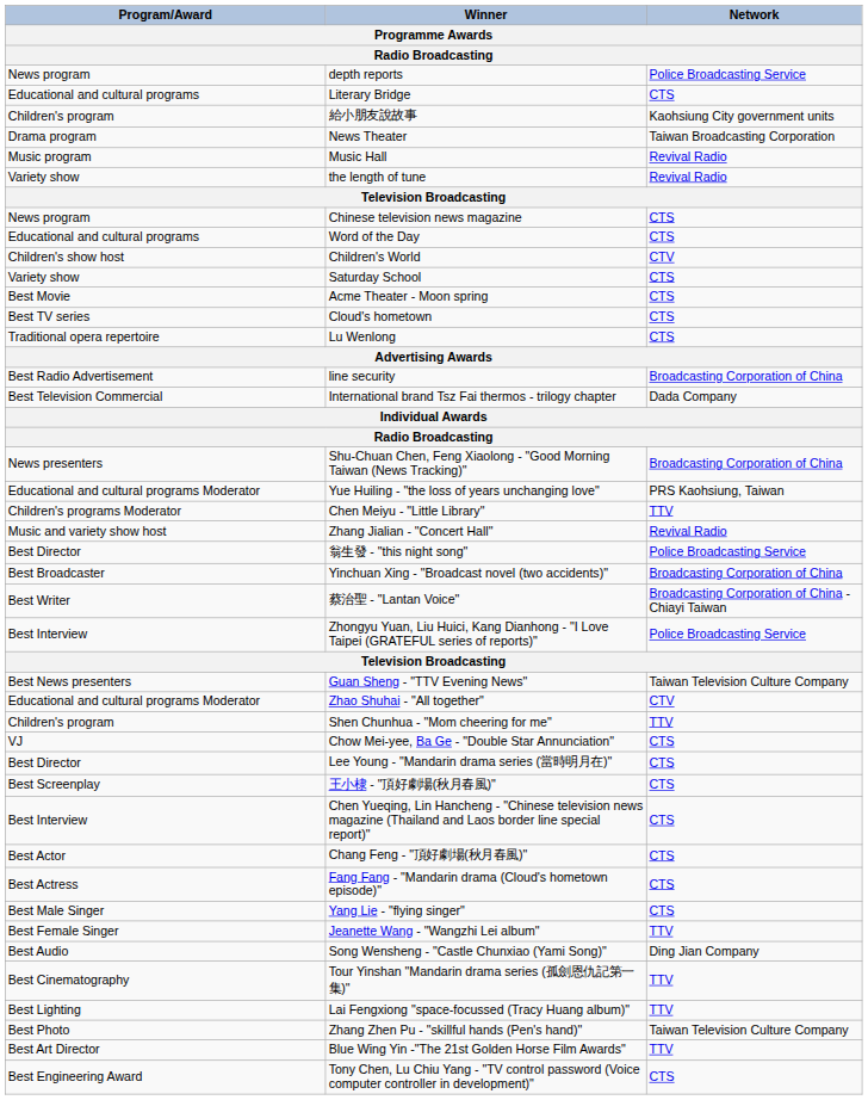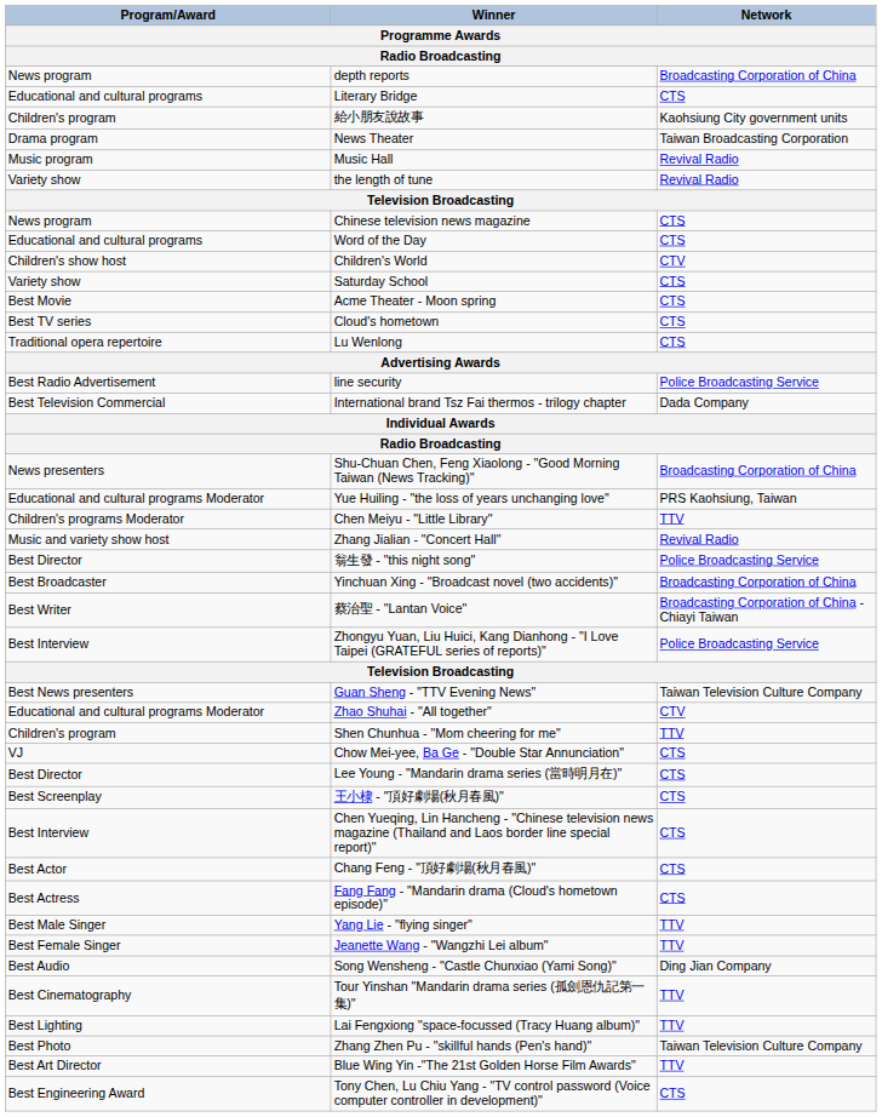 <table class="wikitable">
 <tr>
 <th style="width:300pt; background:LightSteelBlue;">Program/Award</th>
 <th style="width:300pt; background:LightSteelBlue;">Winner</th>
 <th style="width:200pt; background:LightSteelBlue;">Network</th>
 </tr>
 <tr>
 <th colspan=3 style="text-align:center" style="background:#99CCFF;">Programme Awards</th>
 </tr>
 <tr>
 <th colspan=3 style="text-align:center" style="background:LightSteelBlue;">Radio Broadcasting</th>
 </tr>
 <tr>
 <td>News program</td>
 <td>depth reports</td>
-<td><a href='#'>Police Broadcasting Service</a></td>
+<td><a href='#'>Broadcasting Corporation of China</a></td>
 </tr>
 <tr>
 <td>Educational and cultural programs</td>
 <td>Literary Bridge</td>
 <td><a href='#'>CTS</a></td>
 </tr>
 <tr>
 <td>Children's program</td>
 <td>給小朋友說故事</td>
 <td>Kaohsiung City government units</td>
 </tr>
 <tr>
 <td>Drama program</td>
 <td>News Theater</td>
 <td>Taiwan Broadcasting Corporation</td>
 </tr>
 <tr>
 <td>Music program</td>
 <td>Music Hall</td>
 <td><a href='#'>Revival Radio</a></td>
 </tr>
 <tr>
 <td>Variety show</td>
 <td>the length of tune</td>
 <td><a href='#'>Revival Radio</a></td>
 </tr>
 <tr>
 <th colspan=3 style="text-align:center" style="background:LightSteelBlue;">Television Broadcasting</th>
 </tr>
 <tr>
 <td>News program</td>
 <td>Chinese television news magazine</td>
 <td><a href='#'>CTS</a></td>
 </tr>
 <tr>
 <td>Educational and cultural programs</td>
 <td>Word of the Day</td>
 <td><a href='#'>CTS</a></td>
 </tr>
 <tr>
 <td>Children's show host</td>
 <td>Children's World</td>
 <td><a href='#'>CTV</a></td>
 </tr>
 <tr>
 <td>Variety show</td>
 <td>Saturday School</td>
 <td><a href='#'>CTS</a></td>
 </tr>
 <tr>
 <td>Best Movie</td>
 <td>Acme Theater - Moon spring</td>
 <td><a href='#'>CTS</a></td>
 </tr>
 <tr>
 <td>Best TV series</td>
 <td>Cloud's hometown</td>
 <td><a href='#'>CTS</a></td>
 </tr>
 <tr>
 <td>Traditional opera repertoire</td>
 <td>Lu Wenlong</td>
 <td><a href='#'>CTS</a></td>
 </tr>
 <tr>
 <th colspan=3 style="text-align:center" style="background:#99CCFF;">Advertising Awards</th>
 </tr>
 <tr>
 <td>Best Radio Advertisement</td>
 <td>line security</td>
-<td><a href='#'>Broadcasting Corporation of China</a></td>
+<td><a href='#'>Police Broadcasting Service</a></td>
 </tr>
 <tr>
 <td>Best Television Commercial</td>
 <td>International brand Tsz Fai thermos - trilogy chapter</td>
 <td>Dada Company</td>
 </tr>
 <tr>
 <th colspan=3 style="text-align:center" style="background:#99CCFF;">Individual Awards</th>
 </tr>
 <tr>
 <th colspan=3 style="text-align:center" style="background:LightSteelBlue;">Radio Broadcasting</th>
 </tr>
 <tr>
 <td>News presenters</td>
 <td>Shu-Chuan Chen, Feng Xiaolong - "Good Morning Taiwan (News Tracking)"</td>
 <td><a href='#'>Broadcasting Corporation of China</a></td>
 </tr>
 <tr>
 <td>Educational and cultural programs Moderator</td>
 <td>Yue Huiling - "the loss of years unchanging love"</td>
 <td>PRS Kaohsiung, Taiwan</td>
 </tr>
 <tr>
 <td>Children's programs Moderator</td>
 <td>Chen Meiyu - "Little Library"</td>
 <td><a href='#'>TTV</a></td>
 </tr>
 <tr>
 <td>Music and variety show host</td>
 <td>Zhang Jialian - "Concert Hall"</td>
 <td><a href='#'>Revival Radio</a></td>
 </tr>
 <tr>
 <td>Best Director</td>
 <td>翁生發 - "this night song"</td>
 <td><a href='#'>Police Broadcasting Service</a></td>
 </tr>
 <tr>
 <td>Best Broadcaster</td>
 <td>Yinchuan Xing - "Broadcast novel (two accidents)"</td>
 <td><a href='#'>Broadcasting Corporation of China</a></td>
 </tr>
 <tr>
 <td>Best Writer</td>
 <td>蔡治聖 - "Lantan Voice"</td>
 <td><a href='#'>Broadcasting Corporation of China</a> - Chiayi Taiwan</td>
 </tr>
 <tr>
 <td>Best Interview</td>
 <td>Zhongyu Yuan, Liu Huici, Kang Dianhong - "I Love Taipei (GRATEFUL series of reports)"</td>
 <td><a href='#'>Police Broadcasting Service</a></td>
 </tr>
 <tr>
 <th colspan=3 style="text-align:center" style="background:LightSteelBlue;">Television Broadcasting</th>
 </tr>
 <tr>
 <td>Best News presenters</td>
 <td><a href='#'>Guan Sheng</a> - "TTV Evening News"</td>
 <td>Taiwan Television Culture Company</td>
 </tr>
 <tr>
 <td>Educational and cultural programs Moderator</td>
 <td><a href='#'>Zhao Shuhai</a> - "All together"</td>
 <td><a href='#'>CTV</a></td>
 </tr>
 <tr>
 <td>Children's program</td>
 <td>Shen Chunhua - "Mom cheering for me"</td>
 <td><a href='#'>TTV</a></td>
 </tr>
 <tr>
 <td>VJ</td>
 <td>Chow Mei-yee, <a href='#'>Ba Ge</a> - "Double Star Annunciation"</td>
 <td><a href='#'>CTS</a></td>
 </tr>
 <tr>
 <td>Best Director</td>
 <td>Lee Young - "Mandarin drama series (當時明月在)"</td>
 <td><a href='#'>CTS</a></td>
 </tr>
 <tr>
 <td>Best Screenplay</td>
 <td><a href='#'>王小棣</a> - "頂好劇場(秋月春風)"</td>
 <td><a href='#'>CTS</a></td>
 </tr>
 <tr>
 <td>Best Interview</td>
 <td>Chen Yueqing, Lin Hancheng - "Chinese television news magazine (Thailand and Laos border line special report)"</td>
 <td><a href='#'>CTS</a></td>
 </tr>
 <tr>
 <td>Best Actor</td>
 <td>Chang Feng - "頂好劇場(秋月春風)"</td>
 <td><a href='#'>CTS</a></td>
 </tr>
 <tr>
 <td>Best Actress</td>
 <td><a href='#'>Fang Fang</a> - "Mandarin drama (Cloud's hometown episode)"</td>
 <td><a href='#'>CTS</a></td>
 </tr>
 <tr>
 <td>Best Male Singer</td>
 <td><a href='#'>Yang Lie</a> - "flying singer"</td>
-<td><a href='#'>CTS</a></td>
+<td><a href='#'>TTV</a></td>
 </tr>
 <tr>
 <td>Best Female Singer</td>
 <td><a href='#'>Jeanette Wang</a> - "Wangzhi Lei album"</td>
 <td><a href='#'>TTV</a></td>
 </tr>
 <tr>
 <td>Best Audio</td>
 <td>Song Wensheng - "Castle Chunxiao (Yami Song)"</td>
 <td>Ding Jian Company</td>
 </tr>
 <tr>
 <td>Best Cinematography</td>
 <td>Tour Yinshan "Mandarin drama series (孤劍恩仇記第一集)"</td>
 <td><a href='#'>TTV</a></td>
 </tr>
 <tr>
 <td>Best Lighting</td>
 <td>Lai Fengxiong "space-focussed (Tracy Huang album)"</td>
 <td><a href='#'>TTV</a></td>
 </tr>
 <tr>
 <td>Best Photo</td>
 <td>Zhang Zhen Pu - "skillful hands (Pen's hand)"</td>
 <td>Taiwan Television Culture Company</td>
 </tr>
 <tr>
 <td>Best Art Director</td>
 <td>Blue Wing Yin -"The 21st Golden Horse Film Awards"</td>
 <td><a href='#'>TTV</a></td>
 </tr>
 <tr>
 <td>Best Engineering Award</td>
 <td>Tony Chen, Lu Chiu Yang - "TV control password (Voice computer controller in development)"</td>
 <td><a href='#'>CTS</a></td>
 </tr>
 </table>
